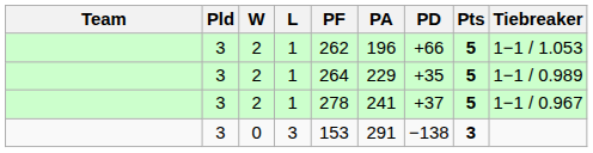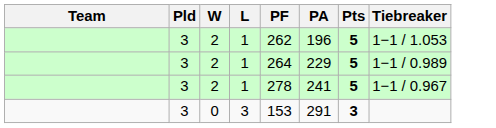 <table class="wikitable" style="text-align:center;">
 <tr>
 <th width=170>Team</th>
 <th width=25>Pld</th>
 <th width=25>W</th>
 <th width=25>L</th>
 <th width=35>PF</th>
 <th width=35>PA</th>
-<th width=35>PD</th>
 <th width=25>Pts</th>
 <th width=50>Tiebreaker</th>
 </tr>
 <tr bgcolor="#ccffcc">
 <td align="left"></td>
 <td>3</td>
 <td>2</td>
 <td>1</td>
 <td>262</td>
 <td>196</td>
-<td>+66</td>
 <td><strong>5</strong></td>
 <td>1−1 / 1.053</td>
 </tr>
 <tr bgcolor="#ccffcc">
 <td align="left"></td>
 <td>3</td>
 <td>2</td>
 <td>1</td>
 <td>264</td>
 <td>229</td>
-<td>+35</td>
 <td><strong>5</strong></td>
 <td>1−1 / 0.989</td>
 </tr>
 <tr bgcolor="#ccffcc">
 <td align="left"></td>
 <td>3</td>
 <td>2</td>
 <td>1</td>
 <td>278</td>
 <td>241</td>
-<td>+37</td>
 <td><strong>5</strong></td>
 <td>1−1 / 0.967</td>
 </tr>
 <tr>
 <td align="left"></td>
 <td>3</td>
 <td>0</td>
 <td>3</td>
 <td>153</td>
 <td>291</td>
-<td>−138</td>
 <td><strong>3</strong></td>
 <td></td>
 </tr>
 </table>
